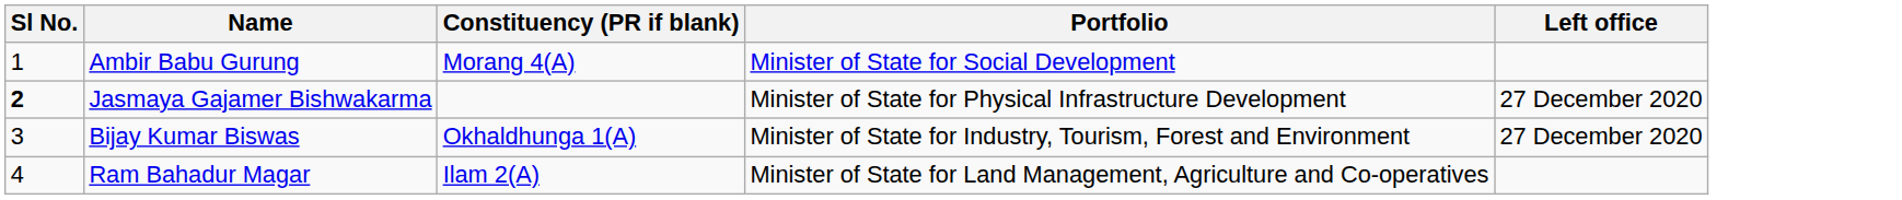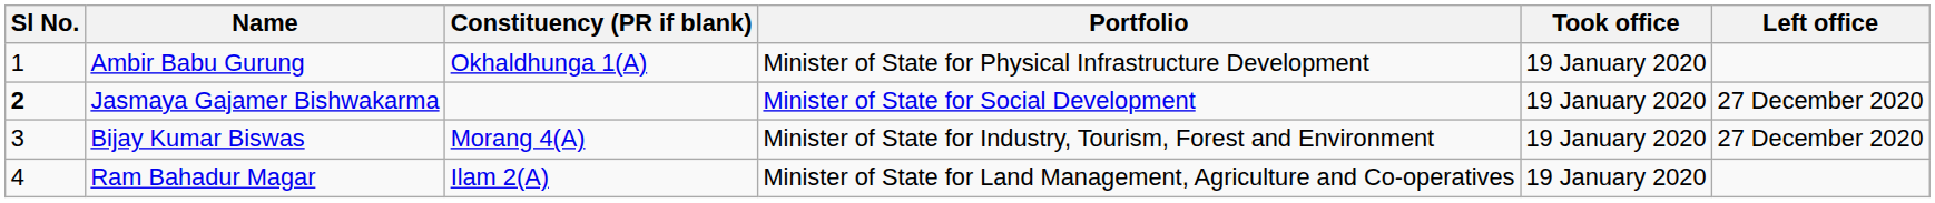 <table class="wikitable">
 <tr>
 <th>Sl No.</th>
 <th>Name</th>
 <th>Constituency (PR if blank)</th>
 <th>Portfolio</th>
+<th>Took office</th>
 <th>Left office</th>
 </tr>
 <tr>
 <td>1</td>
 <td><a href='#'>Ambir Babu Gurung</a></td>
-<td><a href='#'>Morang 4(A)</a></td>
-<td><a href='#'>Minister of State for Social Development</a></td>
+<td><a href='#'>Okhaldhunga 1(A)</a></td>
+<td>Minister of State for Physical Infrastructure Development</td>
+<td>19 January 2020</td>
 <td></td>
 </tr>
 <tr>
 <td><strong>2</strong></td>
 <td><a href='#'>Jasmaya Gajamer Bishwakarma</a></td>
 <td></td>
-<td>Minister of State for Physical Infrastructure Development</td>
+<td><a href='#'>Minister of State for Social Development</a></td>
+<td>19 January 2020</td>
 <td>27 December 2020</td>
 </tr>
 <tr>
 <td>3</td>
 <td><a href='#'>Bijay Kumar Biswas</a></td>
-<td><a href='#'>Okhaldhunga 1(A)</a></td>
+<td><a href='#'>Morang 4(A)</a></td>
 <td>Minister of State for Industry, Tourism, Forest and Environment</td>
+<td>19 January 2020</td>
 <td>27 December 2020</td>
 </tr>
 <tr>
 <td>4</td>
 <td><a href='#'>Ram Bahadur Magar</a></td>
 <td><a href='#'>Ilam 2(A)</a></td>
 <td>Minister of State for Land Management, Agriculture and Co-operatives</td>
+<td>19 January 2020</td>
 <td></td>
 </tr>
 </table>
